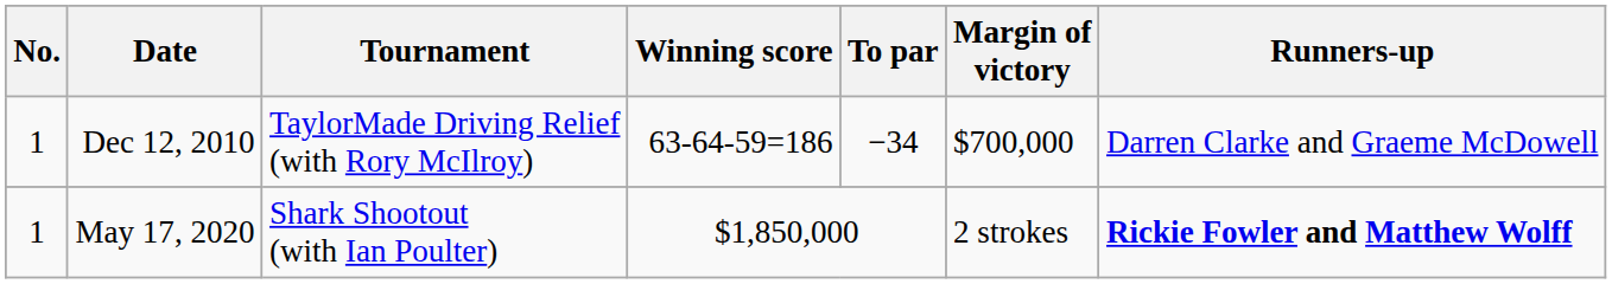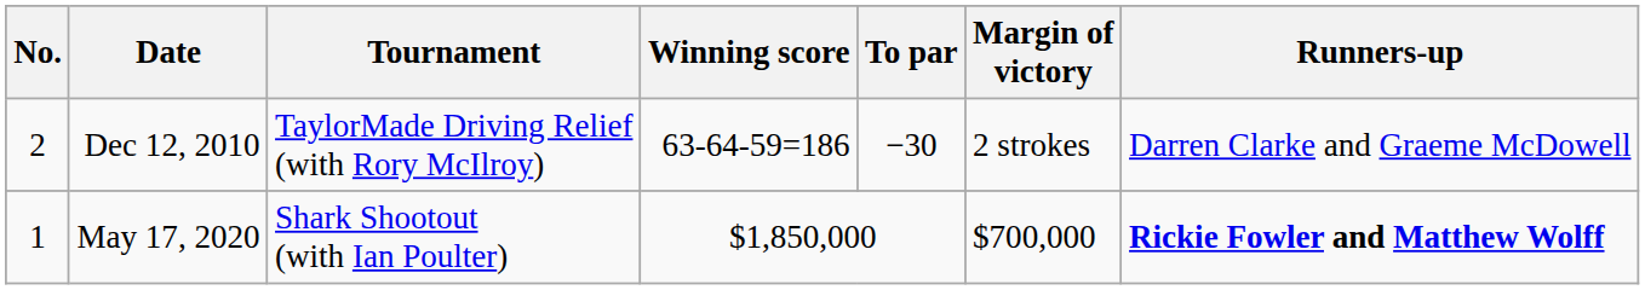 <table class="wikitable" style="font-size:95%;">
 <tr>
 <th>No.</th>
 <th>Date</th>
 <th>Tournament</th>
 <th>Winning score</th>
 <th>To par</th>
 <th>Margin of<br>victory</th>
 <th>Runners-up</th>
 </tr>
 <tr>
-<td align=center>1</td>
+<td align=center>2</td>
 <td align=right>Dec 12, 2010</td>
 <td><a href='#'>TaylorMade Driving Relief</a><br>(with  <a href='#'>Rory McIlroy</a>)</td>
 <td align=right>63-64-59=186</td>
-<td align=center>−34</td>
-<td>$700,000</td>
+<td align=center>−30</td>
+<td>2 strokes</td>
 <td> <a href='#'>Darren Clarke</a> and  <a href='#'>Graeme McDowell</a></td>
 </tr>
 <tr>
 <td align=center>1</td>
 <td align=right>May 17, 2020</td>
 <td><a href='#'>Shark Shootout</a><br>(with  <a href='#'>Ian Poulter</a>)</td>
 <td colspan=2 align=center>$1,850,000</td>
-<td>2 strokes</td>
+<td>$700,000</td>
 <td><strong> <a href='#'>Rickie Fowler</a> and  <a href='#'>Matthew Wolff</a></strong></td>
 </tr>
 </table>
